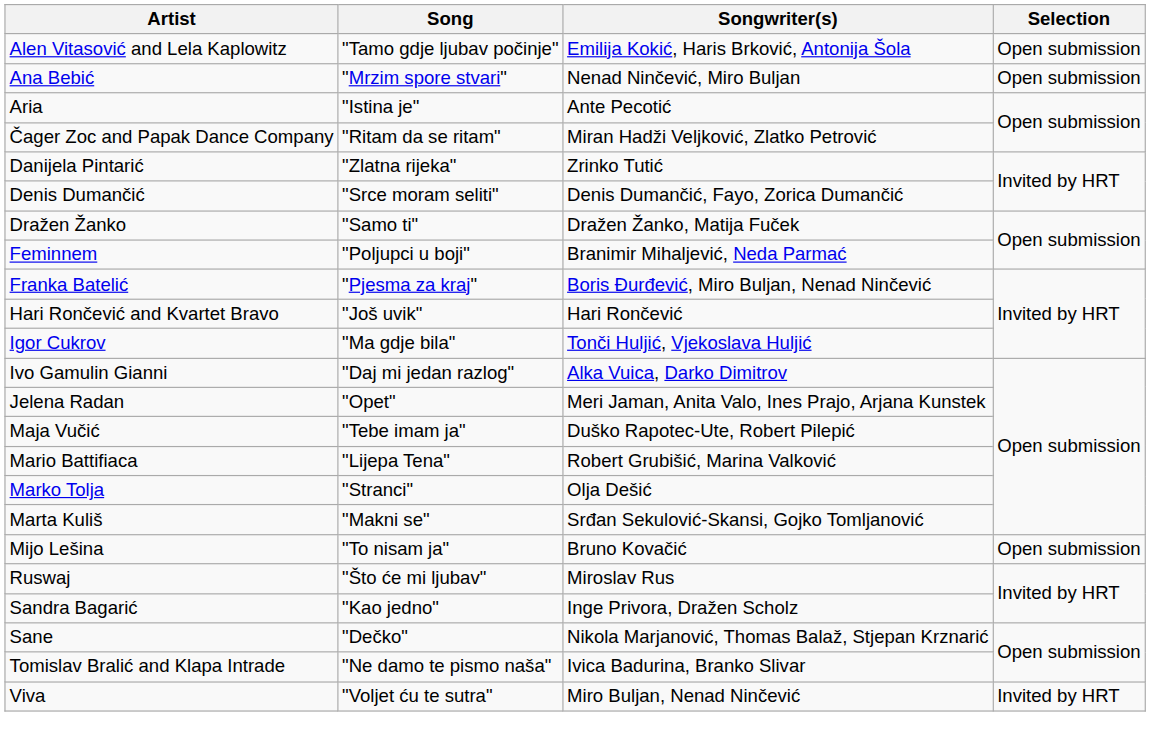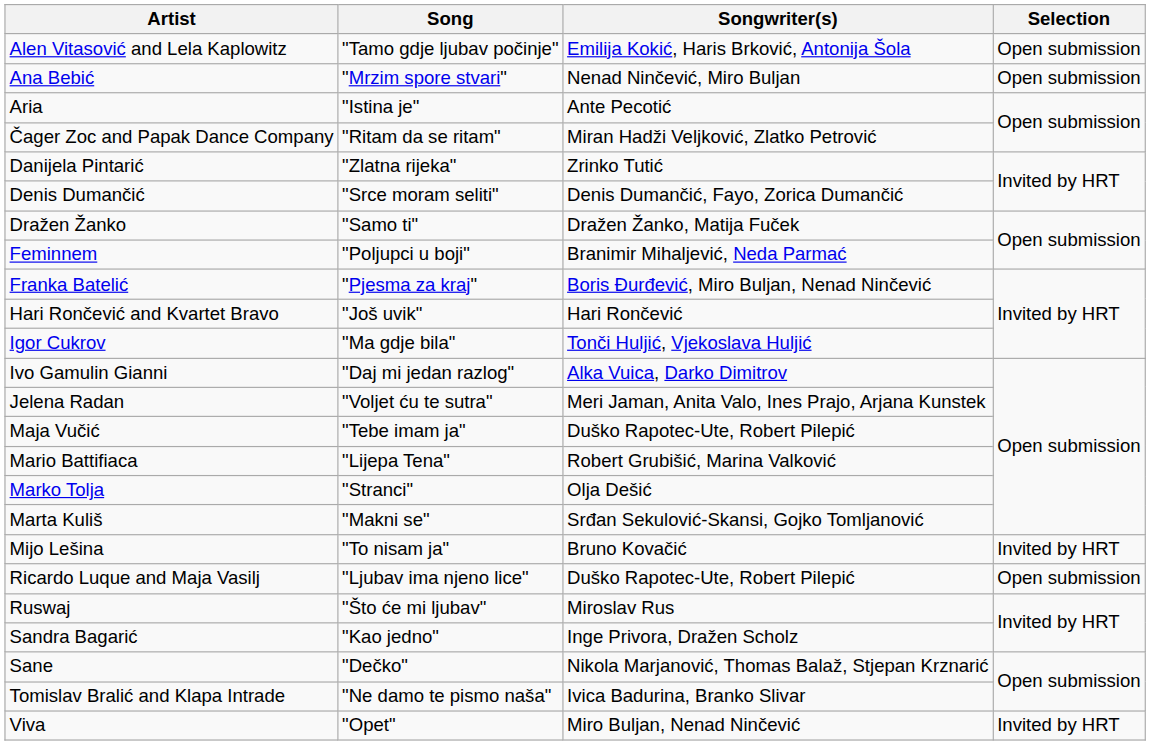 <table class="sortable wikitable" style="margin: 1em auto 1em auto">
 <tr>
 <th>Artist</th>
 <th>Song</th>
 <th>Songwriter(s)</th>
 <th>Selection</th>
 </tr>
 <tr>
 <td><a href='#'>Alen Vitasović</a> and Lela Kaplowitz</td>
 <td>"Tamo gdje ljubav počinje"</td>
 <td><a href='#'>Emilija Kokić</a>, Haris Brković, <a href='#'>Antonija Šola</a></td>
 <td>Open submission</td>
 </tr>
 <tr>
 <td><a href='#'>Ana Bebić</a></td>
 <td>"<a href='#'>Mrzim spore stvari</a>"</td>
 <td>Nenad Ninčević, Miro Buljan</td>
 <td>Open submission</td>
 </tr>
 <tr>
 <td>Aria</td>
 <td>"Istina je"</td>
 <td>Ante Pecotić</td>
 <td rowspan="2">Open submission</td>
 </tr>
 <tr>
 <td>Čager Zoc and Papak Dance Company</td>
 <td>"Ritam da se ritam"</td>
 <td>Miran Hadži Veljković, Zlatko Petrović</td>
 </tr>
 <tr>
 <td>Danijela Pintarić</td>
 <td>"Zlatna rijeka"</td>
 <td>Zrinko Tutić</td>
 <td rowspan="2">Invited by HRT</td>
 </tr>
 <tr>
 <td>Denis Dumančić</td>
 <td>"Srce moram seliti"</td>
 <td>Denis Dumančić, Fayo, Zorica Dumančić</td>
 </tr>
 <tr>
 <td>Dražen Žanko</td>
 <td>"Samo ti"</td>
 <td>Dražen Žanko, Matija Fuček</td>
 <td rowspan="2">Open submission</td>
 </tr>
 <tr>
 <td><a href='#'>Feminnem</a></td>
 <td>"Poljupci u boji"</td>
 <td>Branimir Mihaljević, <a href='#'>Neda Parmać</a></td>
 </tr>
 <tr>
 <td><a href='#'>Franka Batelić</a></td>
 <td>"<a href='#'>Pjesma za kraj</a>"</td>
 <td><a href='#'>Boris Đurđević</a>, Miro Buljan, Nenad Ninčević</td>
 <td rowspan="3">Invited by HRT</td>
 </tr>
 <tr>
 <td>Hari Rončević and Kvartet Bravo</td>
 <td>"Još uvik"</td>
 <td>Hari Rončević</td>
 </tr>
 <tr>
 <td><a href='#'>Igor Cukrov</a></td>
 <td>"Ma gdje bila"</td>
 <td><a href='#'>Tonči Huljić</a>, <a href='#'>Vjekoslava Huljić</a></td>
 </tr>
 <tr>
 <td>Ivo Gamulin Gianni</td>
 <td>"Daj mi jedan razlog"</td>
 <td><a href='#'>Alka Vuica</a>, <a href='#'>Darko Dimitrov</a></td>
 <td rowspan="6">Open submission</td>
 </tr>
 <tr>
 <td>Jelena Radan</td>
-<td>"Opet"</td>
+<td>"Voljet ću te sutra"</td>
 <td>Meri Jaman, Anita Valo, Ines Prajo, Arjana Kunstek</td>
 </tr>
 <tr>
 <td>Maja Vučić</td>
 <td>"Tebe imam ja"</td>
 <td>Duško Rapotec-Ute, Robert Pilepić</td>
 </tr>
 <tr>
 <td>Mario Battifiaca</td>
 <td>"Lijepa Tena"</td>
 <td>Robert Grubišić, Marina Valković</td>
 </tr>
 <tr>
 <td><a href='#'>Marko Tolja</a></td>
 <td>"Stranci"</td>
 <td>Olja Dešić</td>
 </tr>
 <tr>
 <td>Marta Kuliš</td>
 <td>"Makni se"</td>
 <td>Srđan Sekulović-Skansi, Gojko Tomljanović</td>
 </tr>
 <tr>
 <td>Mijo Lešina</td>
 <td>"To nisam ja"</td>
 <td>Bruno Kovačić</td>
+<td>Invited by HRT</td>
+</tr>
+<tr>
+<td>Ricardo Luque and Maja Vasilj</td>
+<td>"Ljubav ima njeno lice"</td>
+<td>Duško Rapotec-Ute, Robert Pilepić</td>
 <td>Open submission</td>
 </tr>
 <tr>
 <td>Ruswaj</td>
 <td>"Što će mi ljubav"</td>
 <td>Miroslav Rus</td>
 <td rowspan="2">Invited by HRT</td>
 </tr>
 <tr>
 <td>Sandra Bagarić</td>
 <td>"Kao jedno"</td>
 <td>Inge Privora, Dražen Scholz</td>
 </tr>
 <tr>
 <td>Sane</td>
 <td>"Dečko"</td>
 <td>Nikola Marjanović, Thomas Balaž, Stjepan Krznarić</td>
 <td rowspan="2">Open submission</td>
 </tr>
 <tr>
 <td>Tomislav Bralić and Klapa Intrade</td>
 <td>"Ne damo te pismo naša"</td>
 <td>Ivica Badurina, Branko Slivar</td>
 </tr>
 <tr>
 <td>Viva</td>
-<td>"Voljet ću te sutra"</td>
+<td>"Opet"</td>
 <td>Miro Buljan, Nenad Ninčević</td>
 <td>Invited by HRT</td>
 </tr>
 </table>
